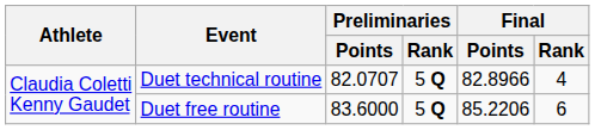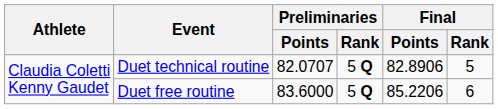 <table class="wikitable" style="font-size:90%">
 <tr>
 <th rowspan="2">Athlete</th>
 <th rowspan="2">Event</th>
 <th colspan="2">Preliminaries</th>
 <th colspan="2">Final</th>
 </tr>
 <tr>
 <th>Points</th>
 <th>Rank</th>
 <th>Points</th>
 <th>Rank</th>
 </tr>
 <tr align="center">
 <td rowspan="2" align="left"><a href='#'>Claudia Coletti</a><br><a href='#'>Kenny Gaudet</a></td>
 <td align="left"><a href='#'>Duet technical routine</a></td>
 <td>82.0707</td>
 <td>5 <strong>Q</strong></td>
-<td>82.8966</td>
-<td>4</td>
+<td>82.8906</td>
+<td>5</td>
 </tr>
 <tr align="center">
 <td align="left"><a href='#'>Duet free routine</a></td>
 <td>83.6000</td>
 <td>5 <strong>Q</strong></td>
 <td>85.2206</td>
 <td>6</td>
 </tr>
 </table>
